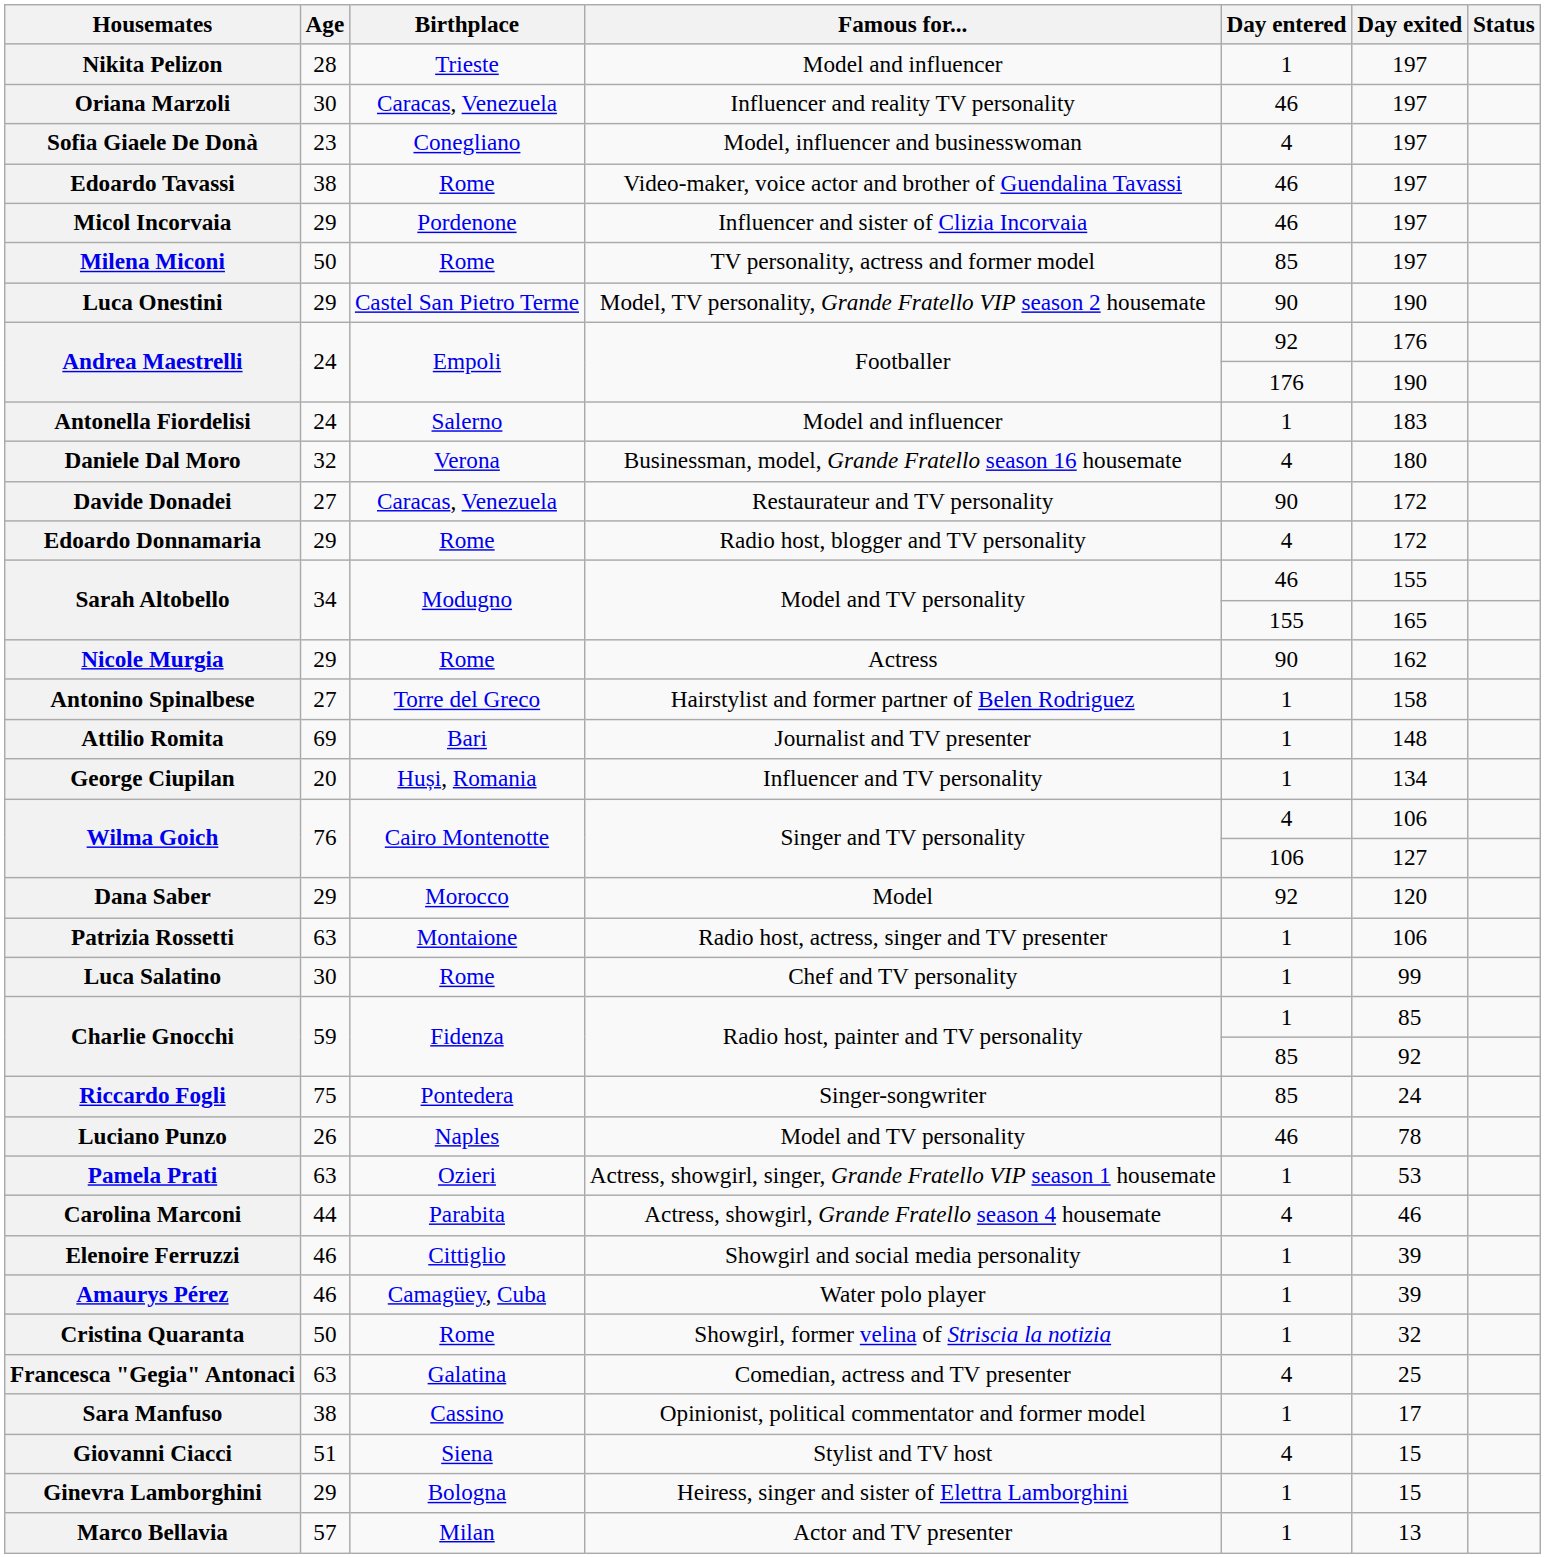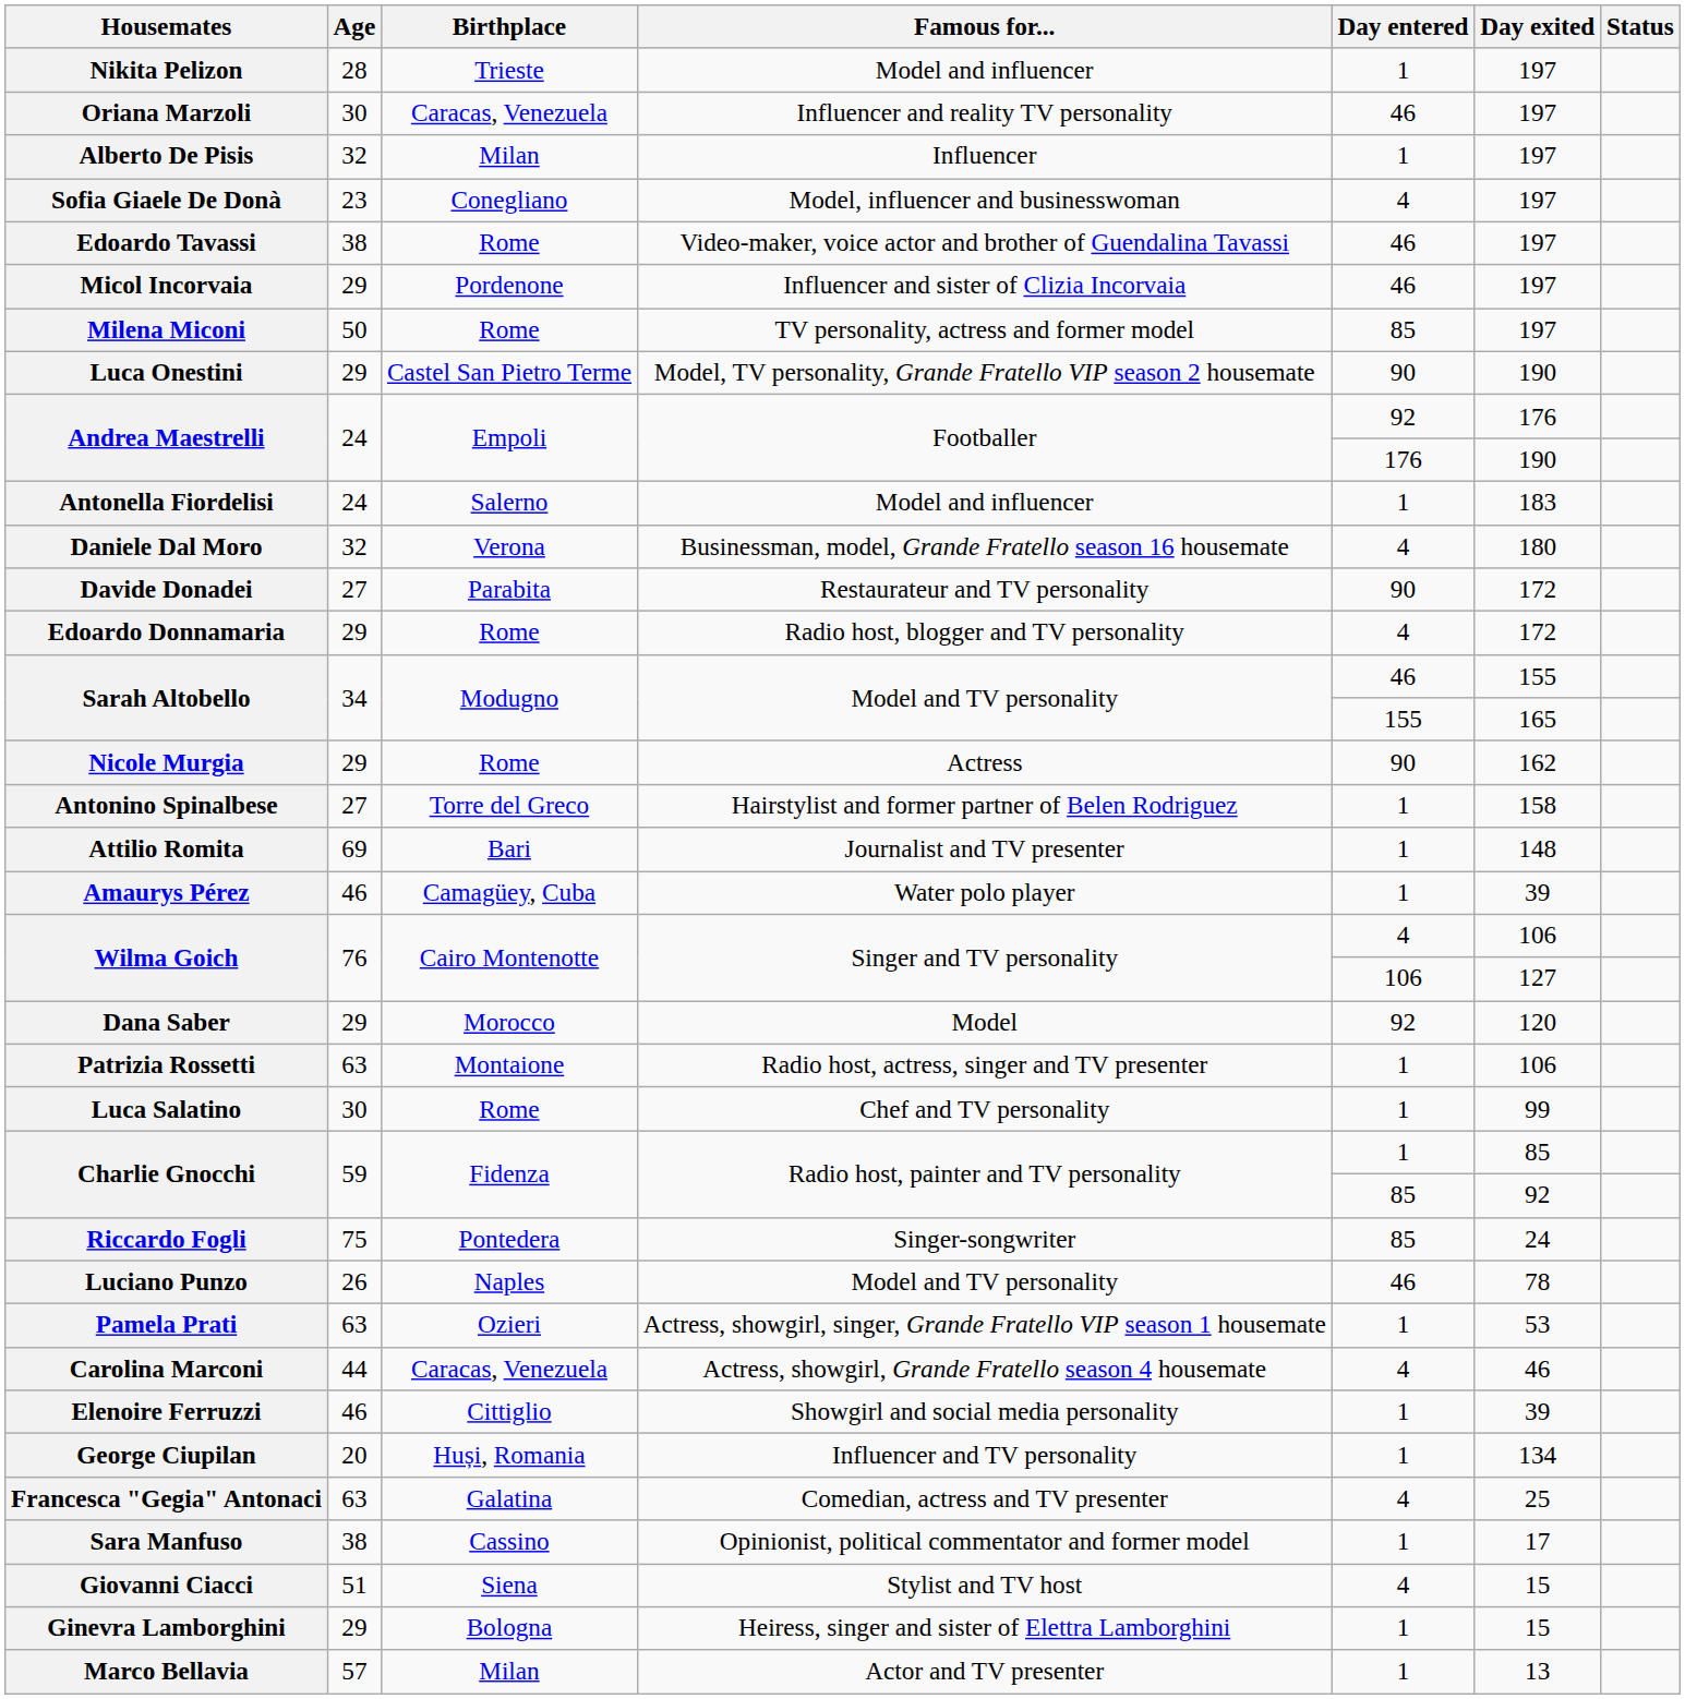 <table class="wikitable sortable" style="text-align:center; line-height:20px; width:auto;">
 <tr>
 <th>Housemates</th>
 <th>Age</th>
 <th>Birthplace</th>
 <th>Famous for...</th>
 <th>Day entered</th>
 <th>Day exited</th>
 <th>Status</th>
 </tr>
 <tr>
 <th>Nikita Pelizon</th>
 <td>28</td>
 <td><a href='#'>Trieste</a></td>
 <td>Model and influencer</td>
 <td>1</td>
 <td>197</td>
 <td></td>
 </tr>
 <tr>
 <th>Oriana Marzoli</th>
 <td>30</td>
 <td><a href='#'>Caracas</a>, <a href='#'>Venezuela</a></td>
 <td>Influencer and reality TV personality</td>
 <td>46</td>
+<td>197</td>
+<td></td>
+</tr>
+<tr>
+<th>Alberto De Pisis</th>
+<td>32</td>
+<td><a href='#'>Milan</a></td>
+<td>Influencer</td>
+<td>1</td>
 <td>197</td>
 <td></td>
 </tr>
 <tr>
 <th>Sofia Giaele De Donà</th>
 <td>23</td>
 <td><a href='#'>Conegliano</a></td>
 <td>Model, influencer and businesswoman</td>
 <td>4</td>
 <td>197</td>
 <td></td>
 </tr>
 <tr>
 <th>Edoardo Tavassi</th>
 <td>38</td>
 <td><a href='#'>Rome</a></td>
 <td>Video-maker, voice actor and brother of <a href='#'>Guendalina Tavassi</a></td>
 <td>46</td>
 <td>197</td>
 <td></td>
 </tr>
 <tr>
 <th>Micol Incorvaia</th>
 <td>29</td>
 <td><a href='#'>Pordenone</a></td>
 <td>Influencer and sister of <a href='#'>Clizia Incorvaia</a></td>
 <td>46</td>
 <td>197</td>
 <td></td>
 </tr>
 <tr>
 <th><a href='#'>Milena Miconi</a></th>
 <td>50</td>
 <td><a href='#'>Rome</a></td>
 <td>TV personality, actress and former model</td>
 <td>85</td>
 <td>197</td>
 <td></td>
 </tr>
 <tr>
 <th>Luca Onestini</th>
 <td>29</td>
 <td><a href='#'>Castel San Pietro Terme</a></td>
 <td>Model, TV personality, <em>Grande Fratello VIP</em> <a href='#'>season 2</a> housemate</td>
 <td>90</td>
 <td>190</td>
 <td></td>
 </tr>
 <tr>
 <th ! rowspan="2"><a href='#'>Andrea Maestrelli</a></th>
 <td rowspan="2">24</td>
 <td rowspan="2"><a href='#'>Empoli</a></td>
 <td rowspan="2">Footballer</td>
 <td>92</td>
 <td>176</td>
 <td></td>
 </tr>
 <tr>
 <td>176</td>
 <td>190</td>
 <td></td>
 </tr>
 <tr>
 <th>Antonella Fiordelisi</th>
 <td>24</td>
 <td><a href='#'>Salerno</a></td>
 <td>Model and influencer</td>
 <td>1</td>
 <td>183</td>
 <td></td>
 </tr>
 <tr>
 <th>Daniele Dal Moro</th>
 <td>32</td>
 <td><a href='#'>Verona</a></td>
 <td>Businessman, model, <em>Grande Fratello</em> <a href='#'>season 16</a> housemate</td>
 <td>4</td>
 <td>180</td>
 <td></td>
 </tr>
 <tr>
 <th>Davide Donadei</th>
 <td>27</td>
-<td><a href='#'>Caracas</a>, <a href='#'>Venezuela</a></td>
+<td><a href='#'>Parabita</a></td>
 <td>Restaurateur and TV personality</td>
 <td>90</td>
 <td>172</td>
 <td></td>
 </tr>
 <tr>
 <th>Edoardo Donnamaria</th>
 <td>29</td>
 <td><a href='#'>Rome</a></td>
 <td>Radio host, blogger and TV personality</td>
 <td>4</td>
 <td>172</td>
 <td></td>
 </tr>
 <tr>
 <th ! rowspan="2">Sarah Altobello</th>
 <td rowspan="2">34</td>
 <td rowspan="2"><a href='#'>Modugno</a></td>
 <td rowspan="2">Model and TV personality</td>
 <td>46</td>
 <td>155</td>
 <td></td>
 </tr>
 <tr>
 <td>155</td>
 <td>165</td>
 <td></td>
 </tr>
 <tr>
 <th><a href='#'>Nicole Murgia</a></th>
 <td>29</td>
 <td><a href='#'>Rome</a></td>
 <td>Actress</td>
 <td>90</td>
 <td>162</td>
 <td></td>
 </tr>
 <tr>
 <th>Antonino Spinalbese</th>
 <td>27</td>
 <td><a href='#'>Torre del Greco</a></td>
 <td>Hairstylist and former partner of <a href='#'>Belen Rodriguez</a></td>
 <td>1</td>
 <td>158</td>
 <td></td>
 </tr>
 <tr>
 <th>Attilio Romita</th>
 <td>69</td>
 <td><a href='#'>Bari</a></td>
 <td>Journalist and TV presenter</td>
 <td>1</td>
 <td>148</td>
 <td></td>
 </tr>
 <tr>
-<th>George Ciupilan</th>
-<td>20</td>
-<td><a href='#'>Huși</a>, <a href='#'>Romania</a></td>
-<td>Influencer and TV personality</td>
+<th><a href='#'>Amaurys Pérez</a></th>
+<td>46</td>
+<td><a href='#'>Camagüey</a>, <a href='#'>Cuba</a></td>
+<td>Water polo player</td>
 <td>1</td>
-<td>134</td>
+<td>39</td>
 <td></td>
 </tr>
 <tr>
 <th rowspan="2"><a href='#'>Wilma Goich</a></th>
 <td rowspan="2">76</td>
 <td rowspan="2"><a href='#'>Cairo Montenotte</a></td>
 <td rowspan="2">Singer and TV personality</td>
 <td>4</td>
 <td>106</td>
 <td></td>
 </tr>
 <tr>
 <td>106</td>
 <td>127</td>
 <td></td>
 </tr>
 <tr>
 <th>Dana Saber</th>
 <td>29</td>
 <td><a href='#'>Morocco</a></td>
 <td>Model</td>
 <td>92</td>
 <td>120</td>
 <td></td>
 </tr>
 <tr>
 <th>Patrizia Rossetti</th>
 <td>63</td>
 <td><a href='#'>Montaione</a></td>
 <td>Radio host, actress, singer and TV presenter</td>
 <td>1</td>
 <td>106</td>
 <td></td>
 </tr>
 <tr>
 <th>Luca Salatino</th>
 <td>30</td>
 <td><a href='#'>Rome</a></td>
 <td>Chef and TV personality</td>
 <td>1</td>
 <td>99</td>
 <td></td>
 </tr>
 <tr>
 <th rowspan="2">Charlie Gnocchi</th>
 <td rowspan="2">59</td>
 <td rowspan="2"><a href='#'>Fidenza</a></td>
 <td rowspan="2">Radio host, painter and TV personality</td>
 <td>1</td>
 <td>85</td>
 <td></td>
 </tr>
 <tr>
 <td>85</td>
 <td>92</td>
 <td></td>
 </tr>
 <tr>
 <th><a href='#'>Riccardo Fogli</a></th>
 <td>75</td>
 <td><a href='#'>Pontedera</a></td>
 <td>Singer-songwriter</td>
 <td>85</td>
 <td>24</td>
 <td></td>
 </tr>
 <tr>
 <th>Luciano Punzo</th>
 <td>26</td>
 <td><a href='#'>Naples</a></td>
 <td>Model and TV personality</td>
 <td>46</td>
 <td>78</td>
 <td></td>
 </tr>
 <tr>
 <th><a href='#'>Pamela Prati</a></th>
 <td>63</td>
 <td><a href='#'>Ozieri</a></td>
 <td>Actress, showgirl, singer, <em>Grande Fratello VIP</em> <a href='#'>season 1</a> housemate</td>
 <td>1</td>
 <td>53</td>
 <td></td>
 </tr>
 <tr>
 <th>Carolina Marconi</th>
 <td>44</td>
-<td><a href='#'>Parabita</a></td>
+<td><a href='#'>Caracas</a>, <a href='#'>Venezuela</a></td>
 <td>Actress, showgirl, <em>Grande Fratello</em> <a href='#'>season 4</a> housemate</td>
 <td>4</td>
 <td>46</td>
 <td></td>
 </tr>
 <tr>
 <th>Elenoire Ferruzzi</th>
 <td>46</td>
 <td><a href='#'>Cittiglio</a></td>
 <td>Showgirl and social media personality</td>
 <td>1</td>
 <td>39</td>
 <td></td>
 </tr>
 <tr>
-<th><a href='#'>Amaurys Pérez</a></th>
-<td>46</td>
-<td><a href='#'>Camagüey</a>, <a href='#'>Cuba</a></td>
-<td>Water polo player</td>
+<th>George Ciupilan</th>
+<td>20</td>
+<td><a href='#'>Huși</a>, <a href='#'>Romania</a></td>
+<td>Influencer and TV personality</td>
 <td>1</td>
-<td>39</td>
-<td></td>
-</tr>
-<tr>
-<th>Cristina Quaranta</th>
-<td>50</td>
-<td><a href='#'>Rome</a></td>
-<td>Showgirl, former <a href='#'>velina</a> of <em><a href='#'>Striscia la notizia</a></em></td>
-<td>1</td>
-<td>32</td>
+<td>134</td>
 <td></td>
 </tr>
 <tr>
 <th>Francesca "Gegia" Antonaci</th>
 <td>63</td>
 <td><a href='#'>Galatina</a></td>
 <td>Comedian, actress and TV presenter</td>
 <td>4</td>
 <td>25</td>
 <td></td>
 </tr>
 <tr>
 <th>Sara Manfuso</th>
 <td>38</td>
 <td><a href='#'>Cassino</a></td>
 <td>Opinionist, political commentator and former model</td>
 <td>1</td>
 <td>17</td>
 <td></td>
 </tr>
 <tr>
 <th>Giovanni Ciacci</th>
 <td>51</td>
 <td><a href='#'>Siena</a></td>
 <td>Stylist and TV host</td>
 <td>4</td>
 <td>15</td>
 <td></td>
 </tr>
 <tr>
 <th>Ginevra Lamborghini</th>
 <td>29</td>
 <td><a href='#'>Bologna</a></td>
 <td>Heiress, singer and sister of <a href='#'>Elettra Lamborghini</a></td>
 <td>1</td>
 <td>15</td>
 <td></td>
 </tr>
 <tr>
 <th>Marco Bellavia</th>
 <td>57</td>
 <td><a href='#'>Milan</a></td>
 <td>Actor and TV presenter</td>
 <td>1</td>
 <td>13</td>
 <td></td>
 </tr>
 </table>
